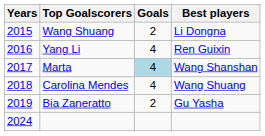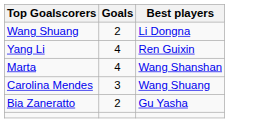 <table class="wikitable sortable">
 <tr>
-<th>Years</th>
 <th>Top Goalscorers</th>
 <th>Goals</th>
 <th>Best players</th>
 </tr>
 <tr>
-<td><a href='#'>2015</a></td>
 <td> <a href='#'>Wang Shuang</a></td>
 <td align=center>2</td>
 <td> <a href='#'>Li Dongna</a></td>
 </tr>
 <tr>
-<td><a href='#'>2016</a></td>
 <td> <a href='#'>Yang Li</a></td>
 <td align=center>4</td>
 <td> <a href='#'>Ren Guixin</a></td>
 </tr>
 <tr>
-<td><a href='#'>2017</a></td>
 <td> <a href='#'>Marta</a></td>
-<td align=center style="background: lightblue;">4</td>
+<td align=center>4</td>
 <td> <a href='#'>Wang Shanshan</a></td>
 </tr>
 <tr>
-<td><a href='#'>2018</a></td>
 <td> <a href='#'>Carolina Mendes</a></td>
-<td align=center>4</td>
+<td align=center>3</td>
 <td> <a href='#'>Wang Shuang</a></td>
 </tr>
 <tr>
-<td><a href='#'>2019</a></td>
 <td> <a href='#'>Bia Zaneratto</a></td>
 <td align=center>2</td>
 <td> <a href='#'>Gu Yasha</a></td>
 </tr>
 <tr>
-<td><a href='#'>2024</a></td>
 <td></td>
 <td align=center></td>
 <td></td>
 </tr>
 </table>
